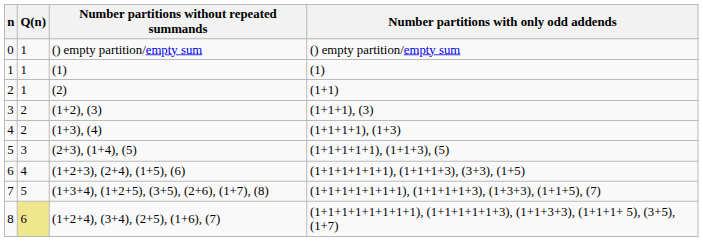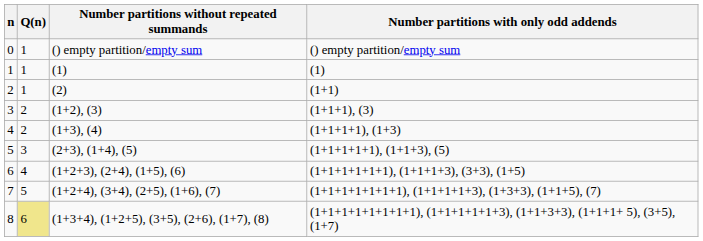 <table class="wikitable">
 <tr>
 <th>n</th>
 <th>Q(n)</th>
 <th>Number partitions without repeated summands</th>
 <th>Number partitions with only odd addends</th>
 </tr>
 <tr>
 <td>0</td>
 <td>1</td>
 <td>() empty partition/<a href='#'>empty sum</a></td>
 <td>() empty partition/<a href='#'>empty sum</a></td>
 </tr>
 <tr>
 <td>1</td>
 <td>1</td>
 <td>(1)</td>
 <td>(1)</td>
 </tr>
 <tr>
 <td>2</td>
 <td>1</td>
 <td>(2)</td>
 <td>(1+1)</td>
 </tr>
 <tr>
 <td>3</td>
 <td>2</td>
 <td>(1+2), (3)</td>
 <td>(1+1+1), (3)</td>
 </tr>
 <tr>
 <td>4</td>
 <td>2</td>
 <td>(1+3), (4)</td>
 <td>(1+1+1+1), (1+3)</td>
 </tr>
 <tr>
 <td>5</td>
 <td>3</td>
 <td>(2+3), (1+4), (5)</td>
 <td>(1+1+1+1+1), (1+1+3), (5)</td>
 </tr>
 <tr>
 <td>6</td>
 <td>4</td>
 <td>(1+2+3), (2+4), (1+5), (6)</td>
 <td>(1+1+1+1+1+1), (1+1+1+3), (3+3), (1+5)</td>
 </tr>
 <tr>
 <td>7</td>
 <td>5</td>
-<td>(1+3+4), (1+2+5), (3+5), (2+6), (1+7), (8)</td>
+<td>(1+2+4), (3+4), (2+5), (1+6), (7)</td>
 <td>(1+1+1+1+1+1+1), (1+1+1+1+3), (1+3+3), (1+1+5), (7)</td>
 </tr>
 <tr>
 <td>8</td>
 <td style="background: khaki;">6</td>
-<td>(1+2+4), (3+4), (2+5), (1+6), (7)</td>
+<td>(1+3+4), (1+2+5), (3+5), (2+6), (1+7), (8)</td>
 <td>(1+1+1+1+1+1+1+1), (1+1+1+1+1+3), (1+1+3+3), (1+1+1+ 5), (3+5), (1+7)</td>
 </tr>
 </table>
